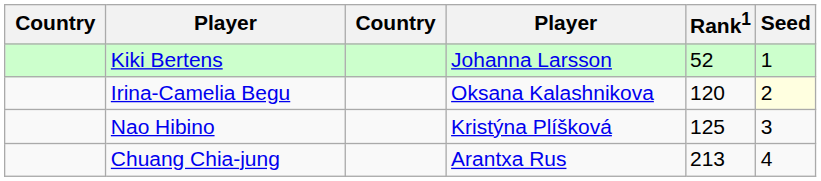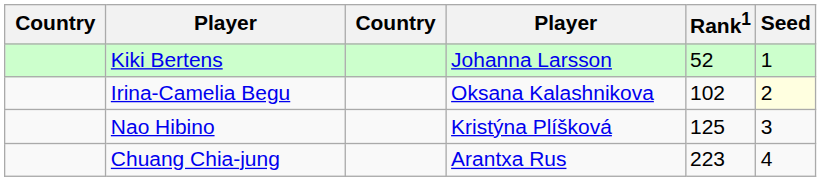 <table class="sortable wikitable">
 <tr>
 <th width="70">Country</th>
 <th width="175">Player</th>
 <th width="70">Country</th>
 <th width="175">Player</th>
 <th>Rank<sup>1</sup></th>
 <th>Seed</th>
 </tr>
 <tr style="background:#cfc;">
 <td></td>
 <td><a href='#'>Kiki Bertens</a></td>
 <td></td>
 <td><a href='#'>Johanna Larsson</a></td>
 <td>52</td>
 <td>1</td>
 </tr>
 <tr>
 <td></td>
 <td><a href='#'>Irina-Camelia Begu</a></td>
 <td></td>
 <td><a href='#'>Oksana Kalashnikova</a></td>
-<td>120</td>
+<td>102</td>
 <td style="background: lightyellow;">2</td>
 </tr>
 <tr>
 <td></td>
 <td><a href='#'>Nao Hibino</a></td>
 <td></td>
 <td><a href='#'>Kristýna Plíšková</a></td>
 <td>125</td>
 <td>3</td>
 </tr>
 <tr>
 <td></td>
 <td><a href='#'>Chuang Chia-jung</a></td>
 <td></td>
 <td><a href='#'>Arantxa Rus</a></td>
-<td>213</td>
+<td>223</td>
 <td>4</td>
 </tr>
 </table>
